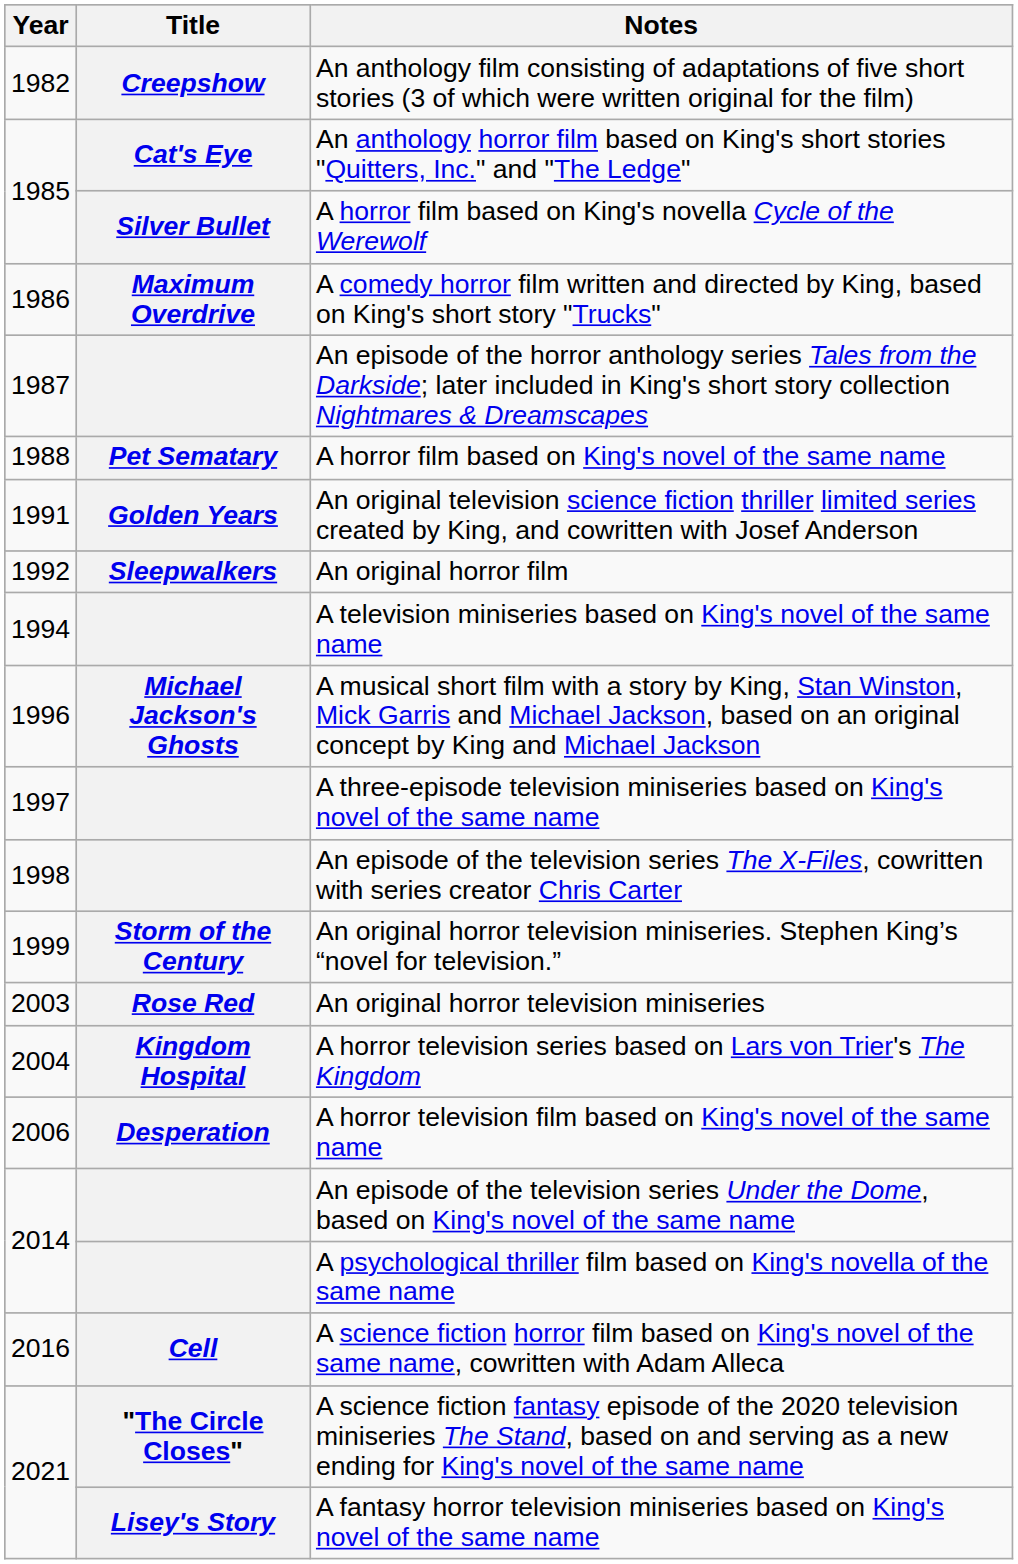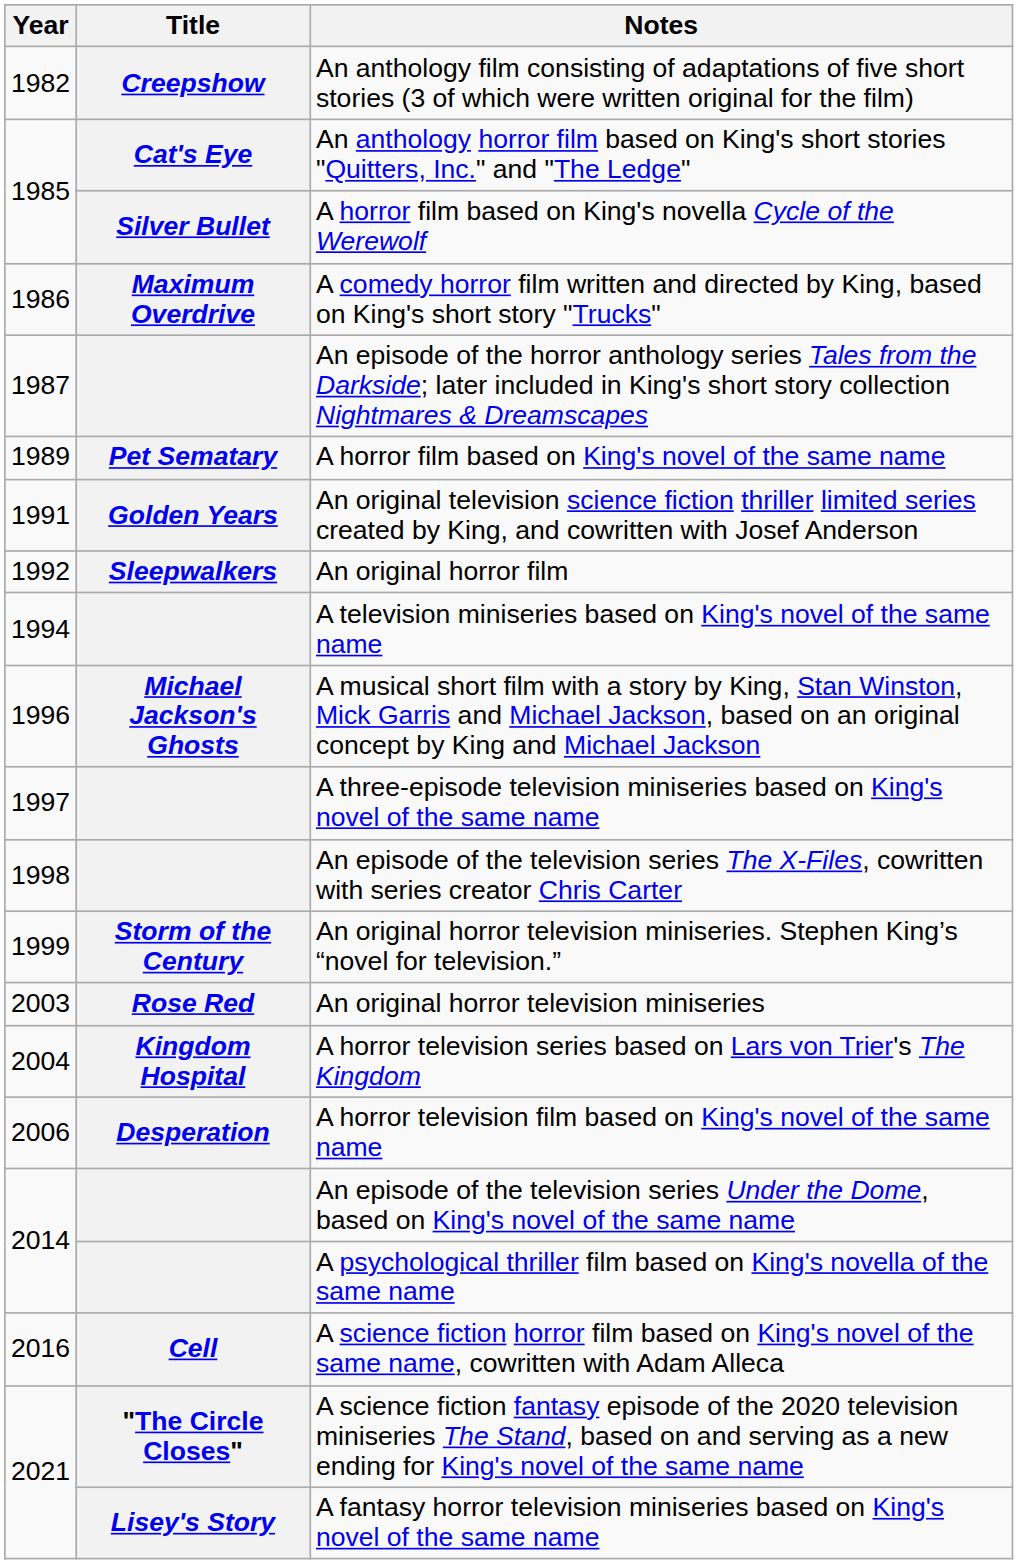 <table class="wikitable sortable plainrowheaders">
 <tr>
 <th scope="col">Year</th>
 <th scope="col">Title</th>
 <th scope="col">Notes</th>
 </tr>
 <tr>
 <td>1982</td>
 <th scope="row"><em><a href='#'>Creepshow</a></em></th>
 <td>An anthology film consisting of adaptations of five short stories (3 of which were written original for the film)</td>
 </tr>
 <tr>
 <td rowspan="2">1985</td>
 <th scope="row"><a href='#'><em>Cat's Eye</em></a></th>
 <td>An <a href='#'>anthology</a> <a href='#'>horror film</a> based on King's short stories "<a href='#'>Quitters, Inc.</a>" and "<a href='#'>The Ledge</a>"</td>
 </tr>
 <tr>
 <th scope="row"><a href='#'><em>Silver Bullet</em></a></th>
 <td>A <a href='#'>horror</a> film based on King's novella <em><a href='#'>Cycle of the Werewolf</a></em></td>
 </tr>
 <tr>
 <td>1986</td>
 <th scope="row"><em><a href='#'>Maximum Overdrive</a></em></th>
 <td>A <a href='#'>comedy horror</a> film written and directed by King, based on King's short story "<a href='#'>Trucks</a>"</td>
 </tr>
 <tr>
 <td>1987</td>
 <th scope="row"></th>
 <td>An episode of the horror anthology series <em><a href='#'>Tales from the Darkside</a></em>; later included in King's short story collection <em><a href='#'>Nightmares & Dreamscapes</a></em></td>
 </tr>
 <tr>
-<td>1988</td>
+<td>1989</td>
 <th scope="row"><a href='#'><em>Pet Sematary</em></a></th>
 <td>A horror film based on <a href='#'>King's novel of the same name</a></td>
 </tr>
 <tr>
 <td>1991</td>
 <th scope="row"><a href='#'><em>Golden Years</em></a></th>
 <td>An original television <a href='#'>science fiction</a> <a href='#'>thriller</a> <a href='#'>limited series</a> created by King, and cowritten with Josef Anderson</td>
 </tr>
 <tr>
 <td>1992</td>
 <th scope="row"><a href='#'><em>Sleepwalkers</em></a></th>
 <td>An original horror film</td>
 </tr>
 <tr>
 <td>1994</td>
 <th scope="row"></th>
 <td>A television miniseries based on <a href='#'>King's novel of the same name</a></td>
 </tr>
 <tr>
 <td>1996</td>
 <th scope="row"><em><a href='#'>Michael Jackson's Ghosts</a></em></th>
 <td>A musical short film with a story by King, <a href='#'>Stan Winston</a>, <a href='#'>Mick Garris</a> and <a href='#'>Michael Jackson</a>, based on an original concept by King and <a href='#'>Michael Jackson</a></td>
 </tr>
 <tr>
 <td>1997</td>
 <th scope="row"></th>
 <td>A three-episode television miniseries based on <a href='#'>King's novel of the same name</a></td>
 </tr>
 <tr>
 <td>1998</td>
 <th scope="row"></th>
 <td>An episode of the television series <em><a href='#'>The X-Files</a></em>, cowritten with series creator <a href='#'>Chris Carter</a></td>
 </tr>
 <tr>
 <td>1999</td>
 <th scope="row"><em><a href='#'>Storm of the Century</a></em></th>
 <td>An original horror television miniseries. Stephen King’s “novel for television.”</td>
 </tr>
 <tr>
 <td>2003</td>
 <th scope="row"><a href='#'><em>Rose Red</em></a></th>
 <td>An original horror television miniseries</td>
 </tr>
 <tr>
 <td>2004</td>
 <th scope="row"><em><a href='#'>Kingdom Hospital</a></em></th>
 <td>A horror television series based on <a href='#'>Lars von Trier</a>'s <em><a href='#'>The Kingdom</a></em></td>
 </tr>
 <tr>
 <td>2006</td>
 <th scope="row"><em><a href='#'>Desperation</a></em></th>
 <td>A horror television film based on <a href='#'>King's novel of the same name</a></td>
 </tr>
 <tr>
 <td rowspan="2">2014</td>
 <th scope="row"></th>
 <td>An episode of the television series <em><a href='#'>Under the Dome</a></em>, based on <a href='#'>King's novel of the same name</a></td>
 </tr>
 <tr>
 <th scope="row"></th>
 <td>A <a href='#'>psychological thriller</a> film based on <a href='#'>King's novella of the same name</a></td>
 </tr>
 <tr>
 <td>2016</td>
 <th scope="row"><a href='#'><em>Cell</em></a></th>
 <td>A <a href='#'>science fiction</a> <a href='#'>horror</a> film based on <a href='#'>King's novel of the same name</a>, cowritten with Adam Alleca</td>
 </tr>
 <tr>
 <td rowspan="2">2021</td>
 <th scope="row">"<a href='#'>The Circle Closes</a>"</th>
 <td>A science fiction <a href='#'>fantasy</a> episode of the 2020 television miniseries <em><a href='#'>The Stand</a></em>, based on and serving as a new ending for <a href='#'>King's novel of the same name</a></td>
 </tr>
 <tr>
 <th scope="row"><em><a href='#'>Lisey's Story</a></em></th>
 <td>A fantasy horror television miniseries based on <a href='#'>King's novel of the same name</a></td>
 </tr>
 </table>
